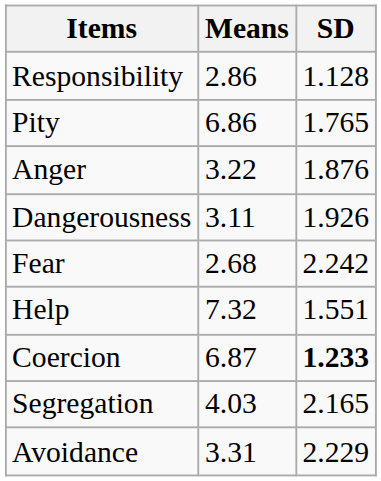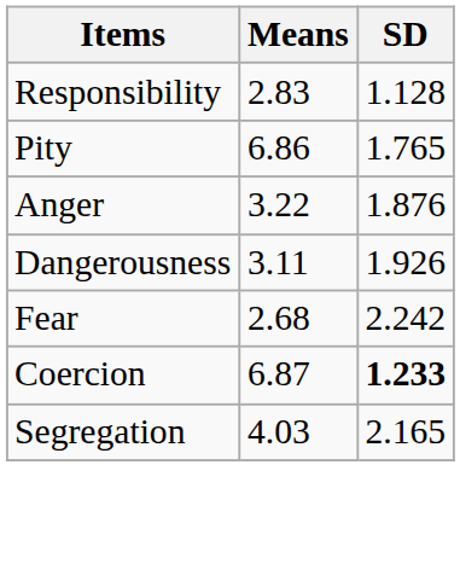 <table class="wikitable" align="right">
 <tr>
 <th>Items</th>
 <th>Means</th>
 <th>SD</th>
 </tr>
 <tr>
 <td>Responsibility</td>
-<td>2.86</td>
+<td>2.83</td>
 <td>1.128</td>
 </tr>
 <tr>
 <td>Pity</td>
 <td>6.86</td>
 <td>1.765</td>
 </tr>
 <tr>
 <td>Anger</td>
 <td>3.22</td>
 <td>1.876</td>
 </tr>
 <tr>
 <td>Dangerousness</td>
 <td>3.11</td>
 <td>1.926</td>
 </tr>
 <tr>
 <td>Fear</td>
 <td>2.68</td>
 <td>2.242</td>
 </tr>
 <tr>
-<td>Help</td>
-<td>7.32</td>
-<td>1.551</td>
-</tr>
-<tr>
 <td>Coercion</td>
 <td>6.87</td>
 <td><strong>1.233</strong></td>
 </tr>
 <tr>
 <td>Segregation</td>
 <td>4.03</td>
 <td>2.165</td>
 </tr>
-<tr>
-<td>Avoidance</td>
-<td>3.31</td>
-<td>2.229</td>
-</tr>
 </table>
